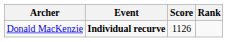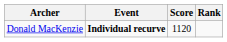 <table class="wikitable" style="font-size:90%">
 <tr>
 <th>Archer</th>
 <th>Event</th>
 <th>Score</th>
 <th>Rank</th>
 </tr>
 <tr align=center>
 <td align=left><a href='#'>Donald MacKenzie</a></td>
 <td><strong>Individual recurve</strong></td>
-<td>1126</td>
+<td>1120</td>
 <td></td>
 </tr>
 </table>
